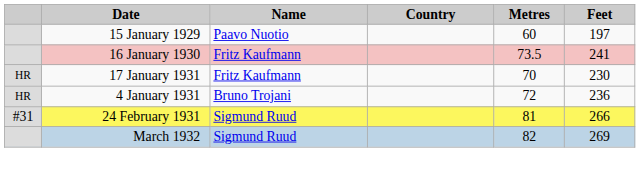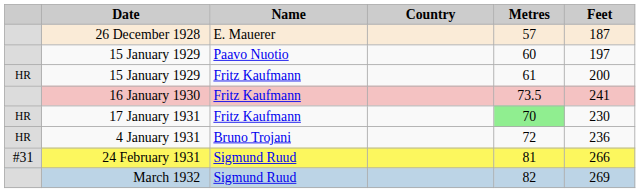 <table class="wikitable sortable" style="text-align:left; line-height:16px; width:37%;">
 <tr>
 <th style="background-color: #ccc;" width="15"></th>
 <th style="background-color: #ccc;" width="135">Date</th>
 <th style="background-color: #ccc;" width="125">Name</th>
 <th style="background-color: #ccc;" width="100">Country</th>
 <th style="background-color: #ccc;" width="52">Metres</th>
 <th style="background-color: #ccc;" width="52">Feet</th>
 </tr>
 <tr>
 <td bgcolor=gainsboro align=center><small></small></td>
+<td align=right bgcolor=#FAEBD7>26 December 1928  </td>
+<td bgcolor=#FAEBD7>E. Mauerer</td>
+<td bgcolor=#FAEBD7></td>
+<td bgcolor=#FAEBD7 align=center>57</td>
+<td align=center bgcolor=#FAEBD7>187</td>
+</tr>
+<tr>
+<td bgcolor=gainsboro align=center><small></small></td>
 <td align=right>15 January 1929  </td>
 <td><a href='#'>Paavo Nuotio</a></td>
 <td></td>
 <td align=center>60</td>
 <td align=center>197</td>
+</tr>
+<tr>
+<td bgcolor=gainsboro align=center><small>HR</small></td>
+<td align=right>15 January 1929  </td>
+<td><a href='#'>Fritz Kaufmann</a></td>
+<td></td>
+<td align=center>61</td>
+<td align=center>200</td>
 </tr>
 <tr>
 <td bgcolor=gainsboro align=center><small></small></td>
 <td align=right bgcolor=#F4C2C2>16 January 1930  </td>
 <td bgcolor=#F4C2C2><a href='#'>Fritz Kaufmann</a></td>
 <td bgcolor=#F4C2C2></td>
 <td align=center bgcolor=#F4C2C2>73.5</td>
 <td align=center bgcolor=#F4C2C2>241</td>
 </tr>
 <tr>
 <td bgcolor=gainsboro align=center><small>HR</small></td>
 <td align=right>17 January 1931  </td>
 <td><a href='#'>Fritz Kaufmann</a></td>
 <td></td>
-<td align=center>70</td>
+<td align=center style="background: lightgreen;">70</td>
 <td align=center>230</td>
 </tr>
 <tr>
 <td bgcolor=gainsboro align=center><small>HR</small></td>
 <td align=right>4 January 1931  </td>
 <td><a href='#'>Bruno Trojani</a></td>
 <td></td>
 <td align=center>72</td>
 <td align=center>236</td>
 </tr>
 <tr>
 <td bgcolor=gainsboro align=center>#31</td>
 <td align=right bgcolor=#FCF75E>24 February 1931  </td>
 <td bgcolor=#FCF75E><a href='#'>Sigmund Ruud</a> </td>
 <td bgcolor=#FCF75E></td>
 <td align=center bgcolor=#FCF75E>81</td>
 <td align=center bgcolor=#FCF75E>266</td>
 </tr>
 <tr bgcolor=#BCD4E6>
 <td bgcolor=gainsboro align=center><small></small></td>
 <td align=right> March 1932  </td>
 <td><a href='#'>Sigmund Ruud</a></td>
 <td></td>
 <td align=center>82</td>
 <td align=center>269</td>
 </tr>
 </table>
